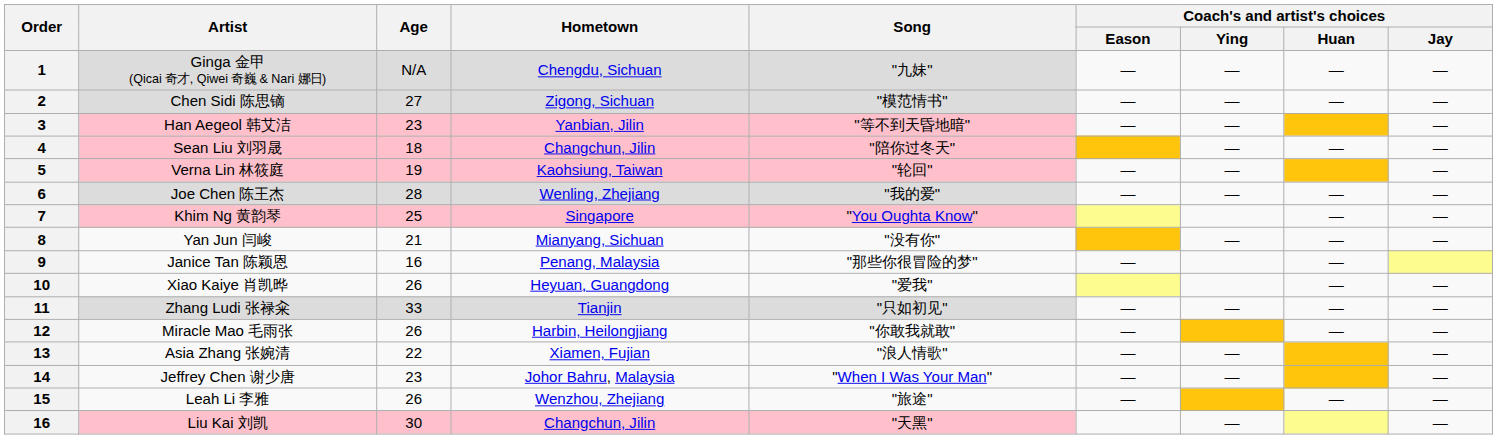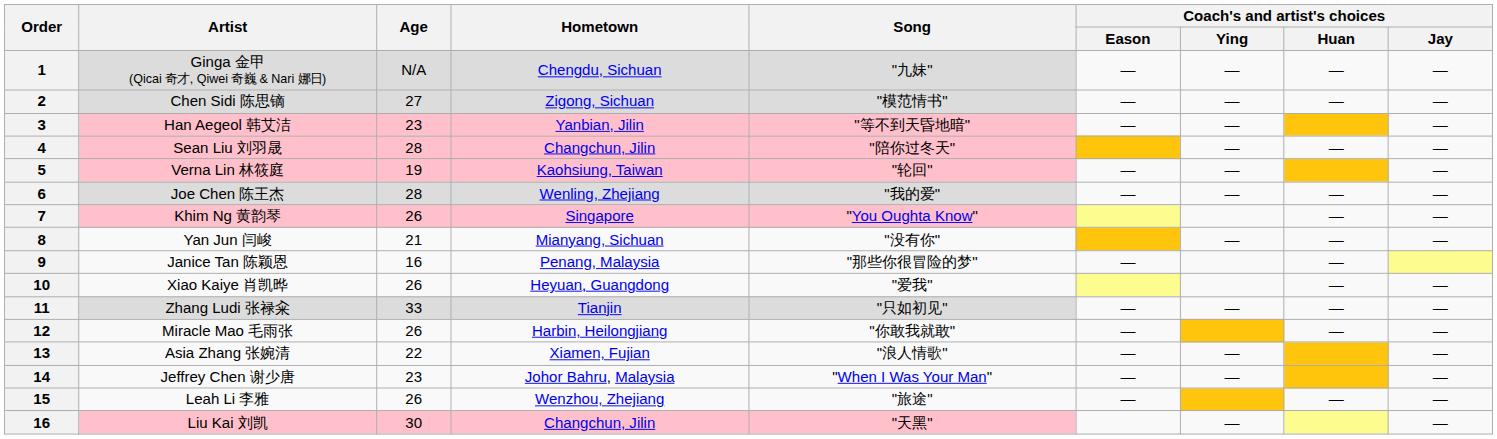 <table class="wikitable" style="text-align:center; line-height:17px; width:100%;">
 <tr>
 <th scope="col" rowspan="2" style="width:05%;">Order</th>
 <th scope="col" rowspan="2" style="width:20%;">Artist</th>
 <th scope="col" rowspan="2" style="width:05%;">Age</th>
 <th scope="col" rowspan="2" style="width:20%;">Hometown</th>
 <th scope="col" rowspan="2" style="width:22%;">Song</th>
 <th scope="col" colspan="4" style="width:28%;">Coach's and artist's choices</th>
 </tr>
 <tr>
 <th style="width:07%;">Eason</th>
 <th style="width:07%;">Ying</th>
 <th style="width:07%;">Huan</th>
 <th style="width:07%;">Jay</th>
 </tr>
 <tr>
 <th>1</th>
 <td style="background:#DCDCDC;">Ginga 金甲<br><small>(Qicai 奇才, Qiwei 奇巍 & Nari 娜日)</small></td>
 <td style="background:#DCDCDC;">N/A</td>
 <td style="background:#DCDCDC;"><a href='#'>Chengdu, Sichuan</a></td>
 <td style="background:#DCDCDC;">"九妹"</td>
 <td>—</td>
 <td>—</td>
 <td>—</td>
 <td>—</td>
 </tr>
 <tr>
 <th>2</th>
 <td style="background:#DCDCDC;">Chen Sidi 陈思镝</td>
 <td style="background:#DCDCDC;">27</td>
 <td style="background:#DCDCDC;"><a href='#'>Zigong, Sichuan</a></td>
 <td style="background:#DCDCDC;">"模范情书"</td>
 <td>—</td>
 <td>—</td>
 <td>—</td>
 <td>—</td>
 </tr>
 <tr>
 <th>3</th>
 <td style="background:pink;">Han Aegeol 韩艾洁</td>
 <td style="background:pink;">23</td>
 <td style="background:pink;"><a href='#'>Yanbian, Jilin</a></td>
 <td style="background:pink;">"等不到天昏地暗"</td>
 <td>—</td>
 <td>—</td>
 <td style="background:#FFC40C;"><strong></strong></td>
 <td>—</td>
 </tr>
 <tr>
 <th>4</th>
 <td style="background:pink;">Sean Liu 刘羽晟</td>
-<td style="background:pink;">18</td>
+<td style="background:pink;">28</td>
 <td style="background:pink;"><a href='#'>Changchun, Jilin</a></td>
 <td style="background:pink;">"陪你过冬天"</td>
 <td style="background:#FFC40C;"><strong></strong></td>
 <td>—</td>
 <td>—</td>
 <td>—</td>
 </tr>
 <tr>
 <th>5</th>
 <td style="background:pink;">Verna Lin 林筱庭</td>
 <td style="background:pink;">19</td>
 <td style="background:pink;"><a href='#'>Kaohsiung, Taiwan</a></td>
 <td style="background:pink;">"轮回"</td>
 <td>—</td>
 <td>—</td>
 <td style="background:#FFC40C;"><strong></strong></td>
 <td>—</td>
 </tr>
 <tr>
 <th>6</th>
 <td style="background:#DCDCDC;">Joe Chen 陈王杰</td>
 <td style="background:#DCDCDC;">28</td>
 <td style="background:#DCDCDC;"><a href='#'>Wenling, Zhejiang</a></td>
 <td style="background:#DCDCDC;">"我的爱"</td>
 <td>—</td>
 <td>—</td>
 <td>—</td>
 <td>—</td>
 </tr>
 <tr>
 <th>7</th>
 <td style="background:pink;">Khim Ng 黄韵琴</td>
-<td style="background:pink;">25</td>
+<td style="background:pink;">26</td>
 <td style="background:pink;"><a href='#'>Singapore</a></td>
 <td style="background:pink;">"<a href='#'>You Oughta Know</a>"</td>
 <td style="background:#fdfc8f;"><strong></strong></td>
 <td><strong></strong></td>
 <td>—</td>
 <td>—</td>
 </tr>
 <tr>
 <th>8</th>
 <td>Yan Jun 闫峻</td>
 <td>21</td>
 <td><a href='#'>Mianyang, Sichuan</a></td>
 <td>"没有你"</td>
 <td style="background:#FFC40C;"><strong></strong></td>
 <td>—</td>
 <td>—</td>
 <td>—</td>
 </tr>
 <tr>
 <th>9</th>
 <td>Janice Tan 陈颖恩</td>
 <td>16</td>
 <td><a href='#'>Penang, Malaysia</a></td>
 <td>"那些你很冒险的梦"</td>
 <td>—</td>
 <td><strong></strong></td>
 <td>—</td>
 <td style="background:#fdfc8f;"><strong></strong></td>
 </tr>
 <tr>
 <th>10</th>
 <td>Xiao Kaiye 肖凯晔</td>
 <td>26</td>
 <td><a href='#'>Heyuan, Guangdong</a></td>
 <td>"爱我"</td>
 <td style="background:#fdfc8f;"><strong></strong></td>
 <td><strong></strong></td>
 <td>—</td>
 <td>—</td>
 </tr>
 <tr>
 <th>11</th>
 <td style="background:#DCDCDC;">Zhang Ludi 张禄籴</td>
 <td style="background:#DCDCDC;">33</td>
 <td style="background:#DCDCDC;"><a href='#'>Tianjin</a></td>
 <td style="background:#DCDCDC;">"只如初见"</td>
 <td>—</td>
 <td>—</td>
 <td>—</td>
 <td>—</td>
 </tr>
 <tr>
 <th>12</th>
 <td>Miracle Mao 毛雨张</td>
 <td>26</td>
 <td><a href='#'>Harbin, Heilongjiang</a></td>
 <td>"你敢我就敢"</td>
 <td>—</td>
 <td style="background:#FFC40C;"><strong></strong></td>
 <td>—</td>
 <td>—</td>
 </tr>
 <tr>
 <th>13</th>
 <td>Asia Zhang 张婉清</td>
 <td>22</td>
 <td><a href='#'>Xiamen, Fujian</a></td>
 <td>"浪人情歌"</td>
 <td>—</td>
 <td>—</td>
 <td style="background:#FFC40C;"><strong></strong></td>
 <td>—</td>
 </tr>
 <tr>
 <th>14</th>
 <td>Jeffrey Chen 谢少唐</td>
 <td>23</td>
 <td><a href='#'>Johor Bahru</a>, <a href='#'>Malaysia</a></td>
 <td>"<a href='#'>When I Was Your Man</a>"</td>
 <td>—</td>
 <td>—</td>
 <td style="background:#FFC40C;"><strong></strong></td>
 <td>—</td>
 </tr>
 <tr>
 <th>15</th>
 <td>Leah Li 李雅</td>
 <td>26</td>
 <td><a href='#'>Wenzhou, Zhejiang</a></td>
 <td>"旅途"</td>
 <td>—</td>
 <td style="background:#FFC40C;"><strong></strong></td>
 <td>—</td>
 <td>—</td>
 </tr>
 <tr>
 <th>16</th>
 <td style="background:pink;">Liu Kai 刘凯</td>
 <td style="background:pink;">30</td>
 <td style="background:pink;"><a href='#'>Changchun, Jilin</a></td>
 <td style="background:pink;">"天黑"</td>
 <td><strong></strong></td>
 <td>—</td>
 <td style="background:#fdfc8f;"><strong></strong></td>
 <td>—</td>
 </tr>
 </table>
